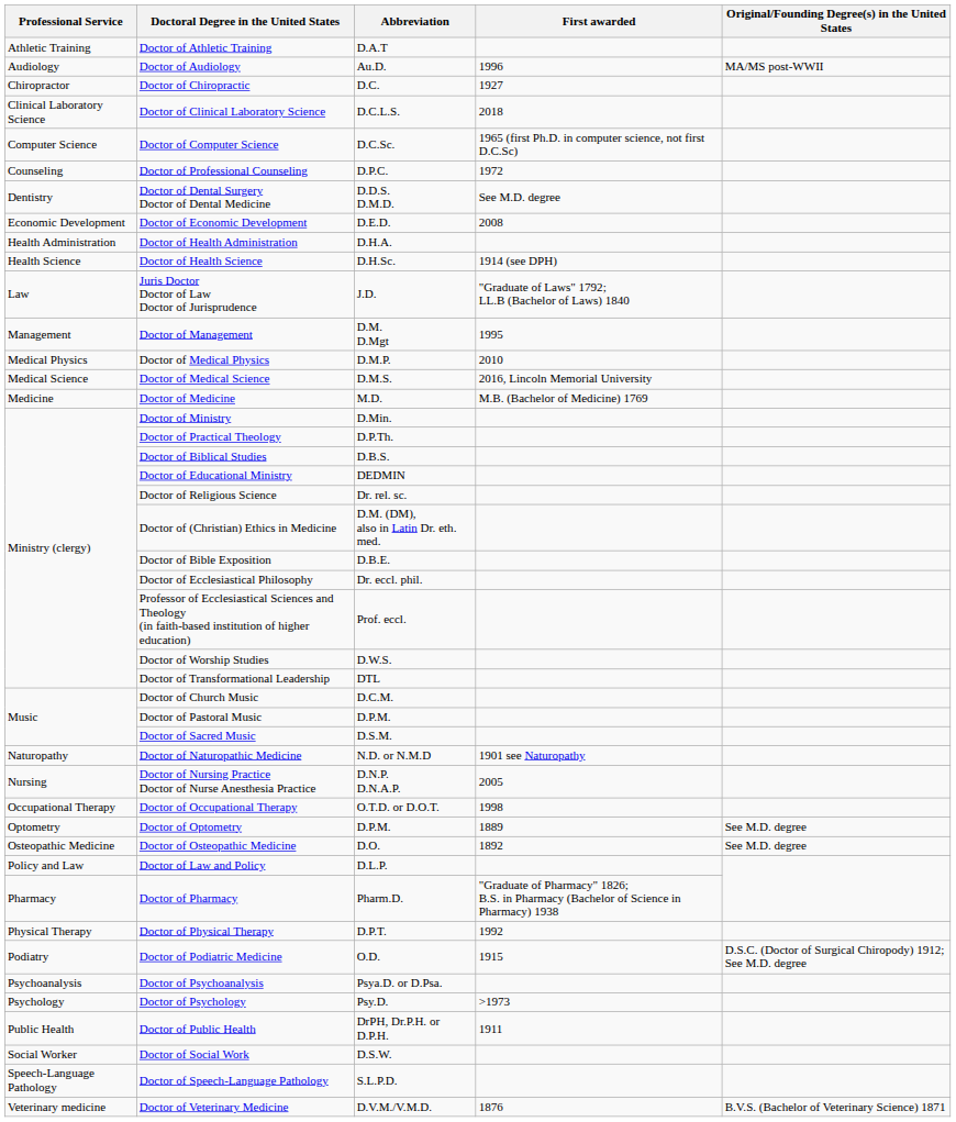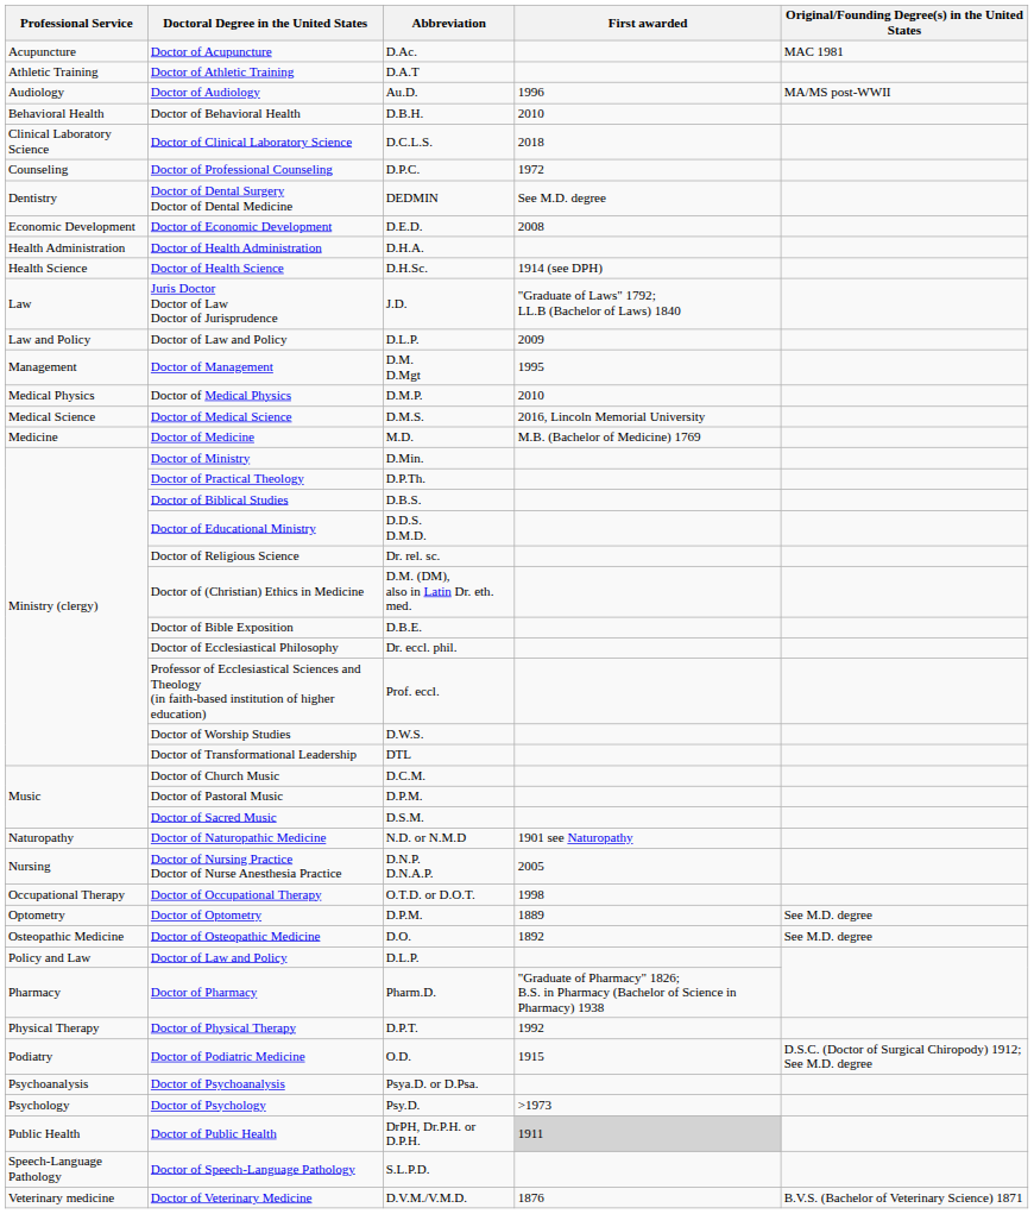 <table class=wikitable>
 <tr>
 <th>Professional Service</th>
 <th>Doctoral Degree in the United States</th>
 <th>Abbreviation</th>
 <th>First awarded</th>
 <th>Original/Founding Degree(s) in the United States<br></th>
+</tr>
+<tr>
+<td>Acupuncture</td>
+<td><a href='#'>Doctor of Acupuncture</a></td>
+<td>D.Ac.</td>
+<td></td>
+<td>MAC 1981</td>
 </tr>
 <tr>
 <td>Athletic Training</td>
 <td><a href='#'>Doctor of Athletic Training</a></td>
 <td>D.A.T</td>
 <td></td>
 <td></td>
 </tr>
 <tr>
 <td>Audiology</td>
 <td><a href='#'>Doctor of Audiology</a></td>
 <td>Au.D.</td>
 <td>1996</td>
 <td>MA/MS post-WWII</td>
 </tr>
 <tr>
-<td>Chiropractor</td>
-<td><a href='#'>Doctor of Chiropractic</a></td>
-<td>D.C.</td>
-<td>1927</td>
+<td>Behavioral Health</td>
+<td>Doctor of Behavioral Health</td>
+<td>D.B.H.</td>
+<td>2010</td>
 <td></td>
 </tr>
 <tr>
 <td>Clinical Laboratory Science</td>
 <td><a href='#'>Doctor of Clinical Laboratory Science</a></td>
 <td>D.C.L.S.</td>
 <td>2018</td>
-<td></td>
-</tr>
-<tr>
-<td>Computer Science</td>
-<td><a href='#'>Doctor of Computer Science</a></td>
-<td>D.C.Sc.</td>
-<td>1965 (first Ph.D. in computer science, not first D.C.Sc)</td>
 <td></td>
 </tr>
 <tr>
 <td>Counseling</td>
 <td><a href='#'>Doctor of Professional Counseling</a></td>
 <td>D.P.C.</td>
 <td>1972</td>
 <td></td>
 </tr>
 <tr>
 <td>Dentistry</td>
 <td><a href='#'>Doctor of Dental Surgery</a><br>Doctor of Dental Medicine</td>
-<td>D.D.S.<br>D.M.D.</td>
+<td>DEDMIN</td>
 <td 1841>See M.D. degree</td>
 </tr>
 <tr>
 <td>Economic Development</td>
 <td><a href='#'>Doctor of Economic Development</a></td>
 <td>D.E.D.</td>
 <td>2008</td>
 <td></td>
 </tr>
 <tr>
 <td>Health Administration</td>
 <td><a href='#'>Doctor of Health Administration</a></td>
 <td>D.H.A.</td>
 <td></td>
 <td></td>
 </tr>
 <tr>
 <td>Health Science</td>
 <td><a href='#'>Doctor of Health Science</a></td>
 <td>D.H.Sc.</td>
 <td>1914 (see DPH)</td>
 <td></td>
 </tr>
 <tr>
 <td>Law</td>
 <td><a href='#'>Juris Doctor</a><br>Doctor of Law<br>Doctor of Jurisprudence</td>
 <td>J.D.</td>
 <td 1902>"Graduate of Laws" 1792;<br>LL.B (Bachelor of Laws) 1840</td>
+</tr>
+<tr>
+<td>Law and Policy</td>
+<td>Doctor of Law and Policy</td>
+<td>D.L.P.</td>
+<td>2009</td>
+<td></td>
 </tr>
 <tr>
 <td>Management</td>
 <td><a href='#'>Doctor of Management</a></td>
 <td>D.M. <br> D.Mgt</td>
 <td>1995</td>
 <td></td>
 </tr>
 <tr>
 <td>Medical Physics</td>
 <td>Doctor of <a href='#'>Medical Physics</a></td>
 <td>D.M.P.</td>
 <td>2010</td>
 <td></td>
 </tr>
 <tr>
 <td>Medical Science</td>
 <td><a href='#'>Doctor of Medical Science</a></td>
 <td>D.M.S.</td>
 <td>2016, Lincoln Memorial University</td>
 <td></td>
 </tr>
 <tr>
 <td>Medicine</td>
 <td><a href='#'>Doctor of Medicine</a></td>
 <td>M.D.</td>
 <td 1770>M.B. (Bachelor of Medicine) 1769</td>
 </tr>
 <tr>
 <td rowspan="11">Ministry (clergy)</td>
 <td><a href='#'>Doctor of Ministry</a></td>
 <td>D.Min.</td>
 <td></td>
 <td></td>
 </tr>
 <tr>
 <td><a href='#'>Doctor of Practical Theology</a></td>
 <td>D.P.Th.</td>
 <td></td>
 <td></td>
 </tr>
 <tr>
 <td><a href='#'>Doctor of Biblical Studies</a></td>
 <td>D.B.S.</td>
 <td></td>
 <td></td>
 </tr>
 <tr>
 <td><a href='#'>Doctor of Educational Ministry</a></td>
-<td>DEDMIN</td>
+<td>D.D.S.<br>D.M.D.</td>
 <td></td>
 <td></td>
 </tr>
 <tr>
 <td>Doctor of Religious Science</td>
 <td>Dr. rel. sc.</td>
 <td></td>
 <td></td>
 </tr>
 <tr>
 <td>Doctor of (Christian) Ethics in Medicine</td>
 <td>D.M. (DM),<br>also in <a href='#'>Latin</a> Dr. eth. med.</td>
 <td></td>
 <td></td>
 </tr>
 <tr>
 <td>Doctor of Bible Exposition</td>
 <td>D.B.E.</td>
 <td></td>
 <td></td>
 </tr>
 <tr>
 <td>Doctor of Ecclesiastical Philosophy</td>
 <td>Dr. eccl. phil.</td>
 <td></td>
 <td></td>
 </tr>
 <tr>
 <td>Professor of Ecclesiastical Sciences and Theology<br>(in faith-based institution of higher education)</td>
 <td>Prof. eccl.</td>
 <td></td>
 <td></td>
 </tr>
 <tr>
 <td>Doctor of Worship Studies</td>
 <td>D.W.S.</td>
 <td></td>
 <td></td>
 </tr>
 <tr>
 <td>Doctor of Transformational Leadership</td>
 <td>DTL</td>
 <td></td>
 <td></td>
 </tr>
 <tr>
 <td rowspan="3">Music</td>
 <td>Doctor of Church Music</td>
 <td>D.C.M.</td>
 <td></td>
 <td></td>
 </tr>
 <tr>
 <td>Doctor of Pastoral Music</td>
 <td>D.P.M.</td>
 <td></td>
 <td></td>
 </tr>
 <tr>
 <td><a href='#'>Doctor of Sacred Music</a></td>
 <td>D.S.M.</td>
 <td></td>
 <td></td>
 </tr>
 <tr>
 <td>Naturopathy</td>
 <td><a href='#'>Doctor of Naturopathic Medicine</a></td>
 <td>N.D. or N.M.D</td>
 <td>1901 see <a href='#'>Naturopathy</a></td>
 <td></td>
 </tr>
 <tr>
 <td>Nursing</td>
 <td><a href='#'>Doctor of Nursing Practice</a><br>Doctor of Nurse Anesthesia Practice</td>
 <td>D.N.P.<br>D.N.A.P.</td>
 <td>2005</td>
 <td></td>
 </tr>
 <tr>
 <td>Occupational Therapy</td>
 <td><a href='#'>Doctor of Occupational Therapy</a></td>
 <td>O.T.D. or D.O.T.</td>
 <td>1998</td>
 <td></td>
 </tr>
 <tr>
 <td>Optometry</td>
 <td><a href='#'>Doctor of Optometry</a></td>
 <td>D.P.M.</td>
 <td>1889</td>
 <td>See M.D. degree</td>
 </tr>
 <tr>
 <td>Osteopathic Medicine</td>
 <td><a href='#'>Doctor of Osteopathic Medicine</a></td>
 <td>D.O.</td>
 <td>1892</td>
 <td>See M.D. degree</td>
 </tr>
 <tr>
 <td>Policy and Law</td>
 <td><a href='#'>Doctor of Law and Policy</a></td>
 <td>D.L.P.</td>
 <td></td>
 </tr>
 <tr>
 <td>Pharmacy</td>
 <td><a href='#'>Doctor of Pharmacy</a></td>
 <td>Pharm.D.</td>
 <td 1950 (program established)>"Graduate of Pharmacy" 1826;<br>B.S. in Pharmacy (Bachelor of Science in Pharmacy) 1938</td>
 </tr>
 <tr>
 <td>Physical Therapy</td>
 <td><a href='#'>Doctor of Physical Therapy</a></td>
 <td>D.P.T.</td>
 <td>1992</td>
 <td></td>
 </tr>
 <tr>
 <td>Podiatry</td>
 <td><a href='#'>Doctor of Podiatric Medicine</a></td>
 <td>O.D.</td>
 <td>1915</td>
 <td>D.S.C. (Doctor of Surgical Chiropody) 1912;<br>See M.D. degree</td>
 </tr>
 <tr>
 <td>Psychoanalysis</td>
 <td><a href='#'>Doctor of Psychoanalysis</a></td>
 <td>Psya.D. or D.Psa.</td>
 <td></td>
 <td></td>
 </tr>
 <tr>
 <td>Psychology</td>
 <td><a href='#'>Doctor of Psychology</a></td>
 <td>Psy.D.</td>
 <td>>1973</td>
 <td></td>
 </tr>
 <tr>
 <td>Public Health</td>
 <td><a href='#'>Doctor of Public Health</a></td>
 <td>DrPH, Dr.P.H. or D.P.H.</td>
-<td>1911</td>
-<td></td>
-</tr>
-<tr>
-<td>Social Worker</td>
-<td><a href='#'>Doctor of Social Work</a></td>
-<td>D.S.W.</td>
-<td></td>
+<td style="background: lightgrey;">1911</td>
 <td></td>
 </tr>
 <tr>
 <td>Speech-Language Pathology</td>
 <td><a href='#'>Doctor of Speech-Language Pathology</a></td>
 <td>S.L.P.D.</td>
 <td></td>
 <td></td>
 </tr>
 <tr>
 <td>Veterinary medicine</td>
 <td><a href='#'>Doctor of Veterinary Medicine</a></td>
 <td>D.V.M./V.M.D.</td>
 <td>1876</td>
 <td>B.V.S. (Bachelor of Veterinary Science) 1871</td>
 </tr>
 </table>
